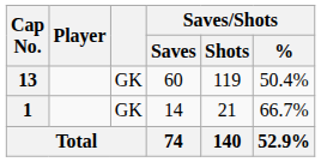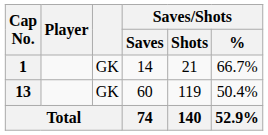 <table class="wikitable sortable sticky-header" style="text-align: center; font-size: 100%; margin-left: 1em;">
 <tr>
 <th scope="col" rowspan="2">Cap<br>No.</th>
 <th scope="col" rowspan="2">Player</th>
 <th scope="col" rowspan="2"></th>
 <th scope="colgroup" colspan="3">Saves/Shots</th>
 </tr>
 <tr>
 <th scope="col">Saves</th>
 <th scope="col">Shots</th>
 <th scope="col">%</th>
 </tr>
 <tr>
+<th scope="row">1</th>
+<td style="text-align: left;"></td>
+<td>GK</td>
+<td>14</td>
+<td>21</td>
+<td>66.7%</td>
+</tr>
+<tr>
 <th scope="row">13</th>
 <td style="text-align: left;"></td>
 <td>GK</td>
 <td>60</td>
 <td>119</td>
 <td>50.4%</td>
-</tr>
-<tr>
-<th scope="row">1</th>
-<td style="text-align: left;"></td>
-<td>GK</td>
-<td>14</td>
-<td>21</td>
-<td>66.7%</td>
 </tr>
 <tr class="sortbottom">
 <th colspan="3">Total</th>
 <th>74</th>
 <th>140</th>
 <th>52.9%</th>
 </tr>
 </table>
